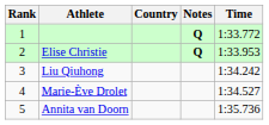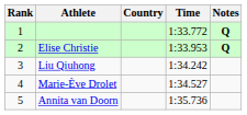 <table class="wikitable sortable" style="text-align:center">
 <tr>
 <th>Rank</th>
 <th>Athlete</th>
 <th>Country</th>
+<th>Time</th>
 <th>Notes</th>
-<th>Time</th>
 </tr>
 <tr bgcolor="#ccffcc">
 <td>1</td>
 <td align=left></td>
 <td align=left></td>
+<td>1:33.772</td>
 <td><strong>Q</strong></td>
-<td>1:33.772</td>
 </tr>
 <tr bgcolor="#ccffcc">
 <td>2</td>
 <td align=left><a href='#'>Elise Christie</a></td>
 <td align=left></td>
+<td>1:33.953</td>
 <td><strong>Q</strong></td>
-<td>1:33.953</td>
 </tr>
 <tr>
 <td>3</td>
 <td align=left><a href='#'>Liu Qiuhong</a></td>
 <td align=left></td>
+<td>1:34.242</td>
 <td></td>
-<td>1:34.242</td>
 </tr>
 <tr>
 <td>4</td>
 <td align=left><a href='#'>Marie-Ève Drolet</a></td>
 <td align=left></td>
+<td>1:34.527</td>
 <td></td>
-<td>1:34.527</td>
 </tr>
 <tr>
 <td>5</td>
 <td align=left><a href='#'>Annita van Doorn</a></td>
 <td align=left></td>
+<td>1:35.736</td>
 <td></td>
-<td>1:35.736</td>
 </tr>
 </table>
